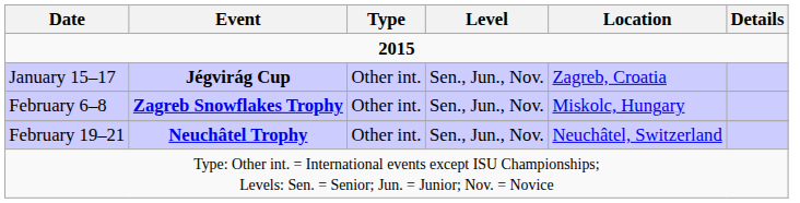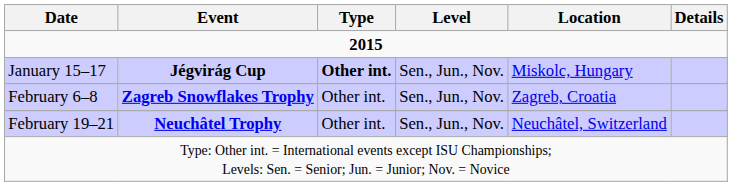 <table class="wikitable">
 <tr>
 <th>Date</th>
 <th>Event</th>
 <th>Type</th>
 <th>Level</th>
 <th>Location</th>
 <th>Details</th>
 </tr>
 <tr>
 <td colspan=7 align=center><strong>2015</strong></td>
 </tr>
 <tr bgcolor=CCCCFF>
 <td>January 15–17</td>
 <td align="center"><strong>Jégvirág Cup</strong></td>
-<td>Other int.</td>
+<td><strong>Other int.</strong></td>
 <td>Sen., Jun., Nov.</td>
-<td><a href='#'>Zagreb, Croatia</a></td>
+<td><a href='#'>Miskolc, Hungary</a></td>
 <td align="center"></td>
 </tr>
 <tr>
 </tr>
 <tr bgcolor=CCCCFF>
 <td>February 6–8</td>
 <td align="center"><strong><a href='#'>Zagreb Snowflakes Trophy</a></strong></td>
 <td>Other int.</td>
 <td>Sen., Jun., Nov.</td>
-<td><a href='#'>Miskolc, Hungary</a></td>
+<td><a href='#'>Zagreb, Croatia</a></td>
 <td></td>
 </tr>
 <tr>
 </tr>
 <tr bgcolor=CCCCFF>
 <td>February 19–21</td>
 <td align="center"><strong><a href='#'>Neuchâtel Trophy</a></strong></td>
 <td>Other int.</td>
 <td>Sen., Jun., Nov.</td>
 <td><a href='#'>Neuchâtel, Switzerland</a></td>
 <td align="center"></td>
 </tr>
 <tr>
 <td colspan=7 align=center><small>Type: Other int. = International events except ISU Championships; <br> Levels: Sen. = Senior; Jun. = Junior; Nov. = Novice</small></td>
 </tr>
 </table>
